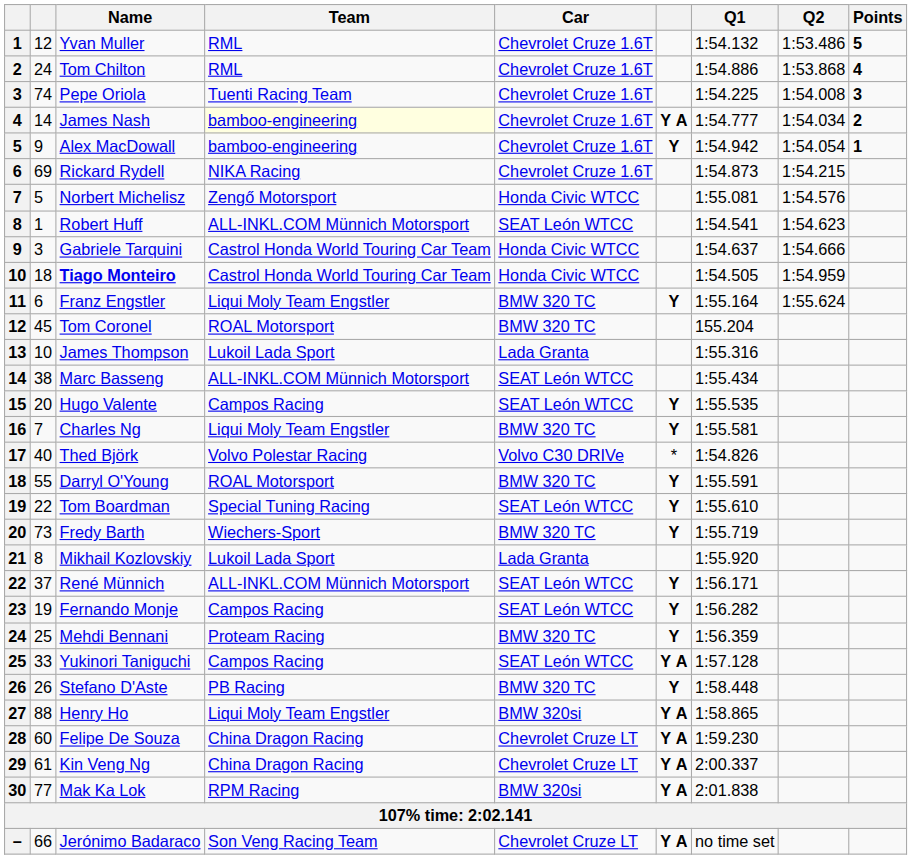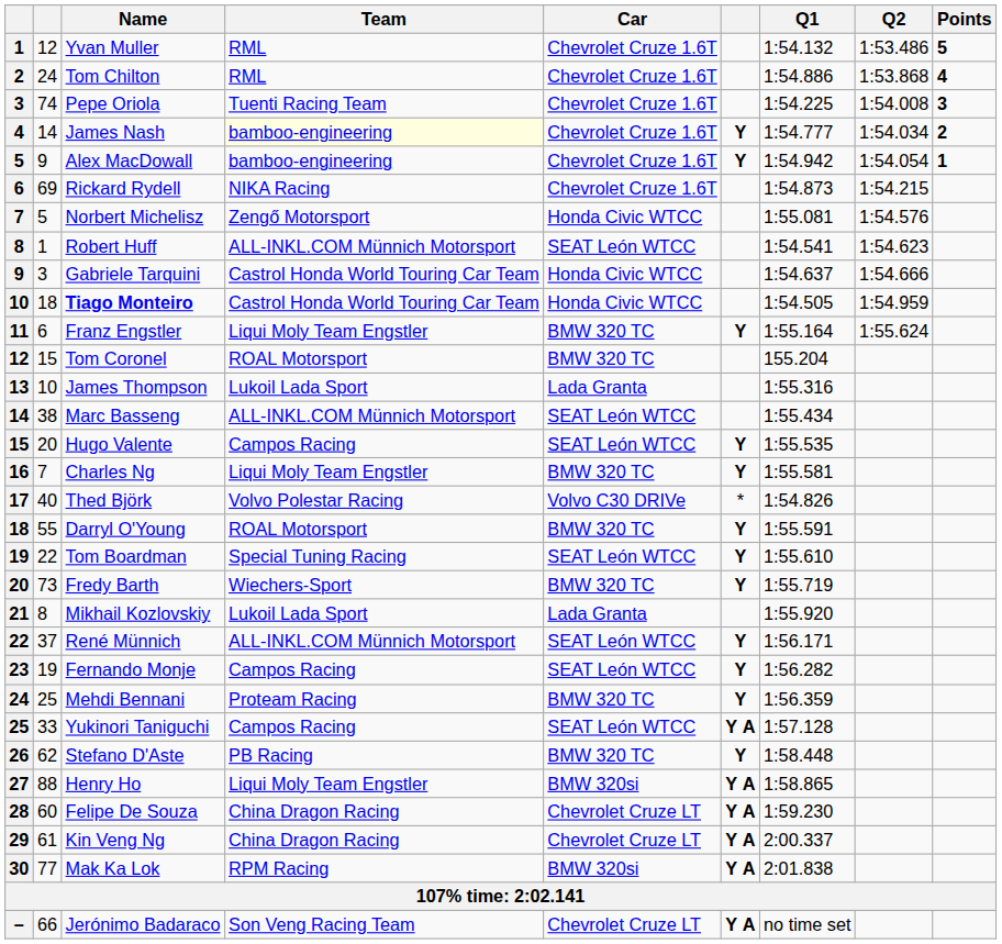 <table class="wikitable sortable" style="font-size: 95%;">
 <tr>
 <th></th>
 <th></th>
 <th>Name</th>
 <th>Team</th>
 <th>Car</th>
 <th></th>
 <th>Q1</th>
 <th>Q2</th>
 <th>Points</th>
 </tr>
 <tr>
 <th>1</th>
 <td>12</td>
 <td> <a href='#'>Yvan Muller</a></td>
 <td><a href='#'>RML</a></td>
 <td><a href='#'>Chevrolet Cruze 1.6T</a></td>
 <td></td>
 <td>1:54.132</td>
 <td>1:53.486</td>
 <td><strong>5</strong></td>
 </tr>
 <tr>
 <th>2</th>
 <td>24</td>
 <td> <a href='#'>Tom Chilton</a></td>
 <td><a href='#'>RML</a></td>
 <td><a href='#'>Chevrolet Cruze 1.6T</a></td>
 <td></td>
 <td>1:54.886</td>
 <td>1:53.868</td>
 <td><strong>4</strong></td>
 </tr>
 <tr>
 <th>3</th>
 <td>74</td>
 <td> <a href='#'>Pepe Oriola</a></td>
 <td><a href='#'>Tuenti Racing Team</a></td>
 <td><a href='#'>Chevrolet Cruze 1.6T</a></td>
 <td></td>
 <td>1:54.225</td>
 <td>1:54.008</td>
 <td><strong>3</strong></td>
 </tr>
 <tr>
 <th>4</th>
 <td>14</td>
 <td> <a href='#'>James Nash</a></td>
 <td style="background: lightyellow;"><a href='#'>bamboo-engineering</a></td>
 <td><a href='#'>Chevrolet Cruze 1.6T</a></td>
-<td align=center><strong><span>Y</span></strong> <strong><span>A</span></strong></td>
+<td align=center><strong><span>Y</span></strong></td>
 <td>1:54.777</td>
 <td>1:54.034</td>
 <td><strong>2</strong></td>
 </tr>
 <tr>
 <th>5</th>
 <td>9</td>
 <td> <a href='#'>Alex MacDowall</a></td>
 <td><a href='#'>bamboo-engineering</a></td>
 <td><a href='#'>Chevrolet Cruze 1.6T</a></td>
 <td align=center><strong><span>Y</span></strong></td>
 <td>1:54.942</td>
 <td>1:54.054</td>
 <td><strong>1</strong></td>
 </tr>
 <tr>
 <th>6</th>
 <td>69</td>
 <td> <a href='#'>Rickard Rydell</a></td>
 <td><a href='#'>NIKA Racing</a></td>
 <td><a href='#'>Chevrolet Cruze 1.6T</a></td>
 <td></td>
 <td>1:54.873</td>
 <td>1:54.215</td>
 <td></td>
 </tr>
 <tr>
 <th>7</th>
 <td>5</td>
 <td> <a href='#'>Norbert Michelisz</a></td>
 <td><a href='#'>Zengő Motorsport</a></td>
 <td><a href='#'>Honda Civic WTCC</a></td>
 <td></td>
 <td>1:55.081</td>
 <td>1:54.576</td>
 <td></td>
 </tr>
 <tr>
 <th>8</th>
 <td>1</td>
 <td> <a href='#'>Robert Huff</a></td>
 <td><a href='#'>ALL-INKL.COM Münnich Motorsport</a></td>
 <td><a href='#'>SEAT León WTCC</a></td>
 <td></td>
 <td>1:54.541</td>
 <td>1:54.623</td>
 <td></td>
 </tr>
 <tr>
 <th>9</th>
 <td>3</td>
 <td> <a href='#'>Gabriele Tarquini</a></td>
 <td><a href='#'>Castrol Honda World Touring Car Team</a></td>
 <td><a href='#'>Honda Civic WTCC</a></td>
 <td></td>
 <td>1:54.637</td>
 <td>1:54.666</td>
 <td></td>
 </tr>
 <tr>
 <th>10</th>
 <td>18</td>
 <td> <strong><a href='#'>Tiago Monteiro</a></strong></td>
 <td><a href='#'>Castrol Honda World Touring Car Team</a></td>
 <td><a href='#'>Honda Civic WTCC</a></td>
 <td></td>
 <td>1:54.505</td>
 <td>1:54.959</td>
 <td></td>
 </tr>
 <tr>
 <th>11</th>
 <td>6</td>
 <td> <a href='#'>Franz Engstler</a></td>
 <td><a href='#'>Liqui Moly Team Engstler</a></td>
 <td><a href='#'>BMW 320 TC</a></td>
 <td align=center><strong><span>Y</span></strong></td>
 <td>1:55.164</td>
 <td>1:55.624</td>
 <td></td>
 </tr>
 <tr>
 <th>12</th>
-<td>45</td>
+<td>15</td>
 <td> <a href='#'>Tom Coronel</a></td>
 <td><a href='#'>ROAL Motorsport</a></td>
 <td><a href='#'>BMW 320 TC</a></td>
 <td></td>
 <td>155.204</td>
 <td></td>
 <td></td>
 </tr>
 <tr>
 <th>13</th>
 <td>10</td>
 <td> <a href='#'>James Thompson</a></td>
 <td><a href='#'>Lukoil Lada Sport</a></td>
 <td><a href='#'>Lada Granta</a></td>
 <td></td>
 <td>1:55.316</td>
 <td></td>
 <td></td>
 </tr>
 <tr>
 <th>14</th>
 <td>38</td>
 <td> <a href='#'>Marc Basseng</a></td>
 <td><a href='#'>ALL-INKL.COM Münnich Motorsport</a></td>
 <td><a href='#'>SEAT León WTCC</a></td>
 <td></td>
 <td>1:55.434</td>
 <td></td>
 <td></td>
 </tr>
 <tr>
 <th>15</th>
 <td>20</td>
 <td> <a href='#'>Hugo Valente</a></td>
 <td><a href='#'>Campos Racing</a></td>
 <td><a href='#'>SEAT León WTCC</a></td>
 <td align=center><strong><span>Y</span></strong></td>
 <td>1:55.535</td>
 <td></td>
 <td></td>
 </tr>
 <tr>
 <th>16</th>
 <td>7</td>
 <td> <a href='#'>Charles Ng</a></td>
 <td><a href='#'>Liqui Moly Team Engstler</a></td>
 <td><a href='#'>BMW 320 TC</a></td>
 <td align=center><strong><span>Y</span></strong></td>
 <td>1:55.581</td>
 <td></td>
 <td></td>
 </tr>
 <tr>
 <th>17</th>
 <td>40</td>
 <td> <a href='#'>Thed Björk</a></td>
 <td><a href='#'>Volvo Polestar Racing</a></td>
 <td><a href='#'>Volvo C30 DRIVe</a></td>
 <td align=center>*</td>
 <td>1:54.826</td>
 <td></td>
 <td></td>
 </tr>
 <tr>
 <th>18</th>
 <td>55</td>
 <td> <a href='#'>Darryl O'Young</a></td>
 <td><a href='#'>ROAL Motorsport</a></td>
 <td><a href='#'>BMW 320 TC</a></td>
 <td align=center><strong><span>Y</span></strong></td>
 <td>1:55.591</td>
 <td></td>
 <td></td>
 </tr>
 <tr>
 <th>19</th>
 <td>22</td>
 <td> <a href='#'>Tom Boardman</a></td>
 <td><a href='#'>Special Tuning Racing</a></td>
 <td><a href='#'>SEAT León WTCC</a></td>
 <td align=center><strong><span>Y</span></strong></td>
 <td>1:55.610</td>
 <td></td>
 <td></td>
 </tr>
 <tr>
 <th>20</th>
 <td>73</td>
 <td> <a href='#'>Fredy Barth</a></td>
 <td><a href='#'>Wiechers-Sport</a></td>
 <td><a href='#'>BMW 320 TC</a></td>
 <td align=center><strong><span>Y</span></strong></td>
 <td>1:55.719</td>
 <td></td>
 <td></td>
 </tr>
 <tr>
 <th>21</th>
 <td>8</td>
 <td> <a href='#'>Mikhail Kozlovskiy</a></td>
 <td><a href='#'>Lukoil Lada Sport</a></td>
 <td><a href='#'>Lada Granta</a></td>
 <td></td>
 <td>1:55.920</td>
 <td></td>
 <td></td>
 </tr>
 <tr>
 <th>22</th>
 <td>37</td>
 <td> <a href='#'>René Münnich</a></td>
 <td><a href='#'>ALL-INKL.COM Münnich Motorsport</a></td>
 <td><a href='#'>SEAT León WTCC</a></td>
 <td align=center><strong><span>Y</span></strong></td>
 <td>1:56.171</td>
 <td></td>
 <td></td>
 </tr>
 <tr>
 <th>23</th>
 <td>19</td>
 <td> <a href='#'>Fernando Monje</a></td>
 <td><a href='#'>Campos Racing</a></td>
 <td><a href='#'>SEAT León WTCC</a></td>
 <td align=center><strong><span>Y</span></strong></td>
 <td>1:56.282</td>
 <td></td>
 <td></td>
 </tr>
 <tr>
 <th>24</th>
 <td>25</td>
 <td> <a href='#'>Mehdi Bennani</a></td>
 <td><a href='#'>Proteam Racing</a></td>
 <td><a href='#'>BMW 320 TC</a></td>
 <td align=center><strong><span>Y</span></strong></td>
 <td>1:56.359</td>
 <td></td>
 <td></td>
 </tr>
 <tr>
 <th>25</th>
 <td>33</td>
 <td> <a href='#'>Yukinori Taniguchi</a></td>
 <td><a href='#'>Campos Racing</a></td>
 <td><a href='#'>SEAT León WTCC</a></td>
 <td align=center><strong><span>Y</span></strong> <strong><span>A</span></strong></td>
 <td>1:57.128</td>
 <td></td>
 <td></td>
 </tr>
 <tr>
 <th>26</th>
-<td>26</td>
+<td>62</td>
 <td> <a href='#'>Stefano D'Aste</a></td>
 <td><a href='#'>PB Racing</a></td>
 <td><a href='#'>BMW 320 TC</a></td>
 <td align=center><strong><span>Y</span></strong></td>
 <td>1:58.448</td>
 <td></td>
 <td></td>
 </tr>
 <tr>
 <th>27</th>
 <td>88</td>
 <td> <a href='#'>Henry Ho</a></td>
 <td><a href='#'>Liqui Moly Team Engstler</a></td>
 <td><a href='#'>BMW 320si</a></td>
 <td align=center><strong><span>Y</span></strong> <strong><span>A</span></strong></td>
 <td>1:58.865</td>
 <td></td>
 <td></td>
 </tr>
 <tr>
 <th>28</th>
 <td>60</td>
 <td> <a href='#'>Felipe De Souza</a></td>
 <td><a href='#'>China Dragon Racing</a></td>
 <td><a href='#'>Chevrolet Cruze LT</a></td>
 <td align=center><strong><span>Y</span></strong> <strong><span>A</span></strong></td>
 <td>1:59.230</td>
 <td></td>
 <td></td>
 </tr>
 <tr>
 <th>29</th>
 <td>61</td>
 <td> <a href='#'>Kin Veng Ng</a></td>
 <td><a href='#'>China Dragon Racing</a></td>
 <td><a href='#'>Chevrolet Cruze LT</a></td>
 <td align=center><strong><span>Y</span></strong> <strong><span>A</span></strong></td>
 <td>2:00.337</td>
 <td></td>
 <td></td>
 </tr>
 <tr>
 <th>30</th>
 <td>77</td>
 <td> <a href='#'>Mak Ka Lok</a></td>
 <td><a href='#'>RPM Racing</a></td>
 <td><a href='#'>BMW 320si</a></td>
 <td align=center><strong><span>Y</span></strong> <strong><span>A</span></strong></td>
 <td>2:01.838</td>
 <td></td>
 <td></td>
 </tr>
 <tr>
 <th colspan=9>107% time: 2:02.141</th>
 </tr>
 <tr>
 <th>–</th>
 <td>66</td>
 <td> <a href='#'>Jerónimo Badaraco</a></td>
 <td><a href='#'>Son Veng Racing Team</a></td>
 <td><a href='#'>Chevrolet Cruze LT</a></td>
 <td align=center><strong><span>Y</span></strong> <strong><span>A</span></strong></td>
 <td>no time set</td>
 <td></td>
 <td></td>
 </tr>
 </table>
